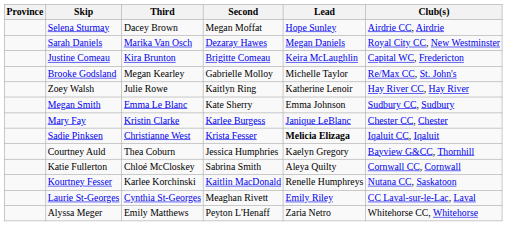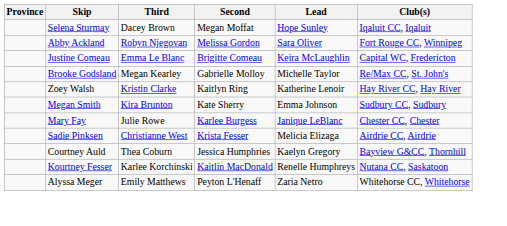 <table class="wikitable">
 <tr>
 <th>Province</th>
 <th>Skip</th>
 <th>Third</th>
 <th>Second</th>
 <th>Lead</th>
 <th>Club(s)</th>
 </tr>
 <tr>
 <td></td>
 <td><a href='#'>Selena Sturmay</a></td>
 <td>Dacey Brown</td>
 <td>Megan Moffat</td>
 <td><a href='#'>Hope Sunley</a></td>
-<td><a href='#'>Airdrie CC</a>, <a href='#'>Airdrie</a></td>
+<td><a href='#'>Iqaluit CC</a>, <a href='#'>Iqaluit</a></td>
 </tr>
 <tr>
 <td></td>
-<td><a href='#'>Sarah Daniels</a></td>
-<td><a href='#'>Marika Van Osch</a></td>
-<td><a href='#'>Dezaray Hawes</a></td>
-<td><a href='#'>Megan Daniels</a></td>
-<td><a href='#'>Royal City CC</a>, <a href='#'>New Westminster</a></td>
+<td><a href='#'>Abby Ackland</a></td>
+<td><a href='#'>Robyn Njegovan</a></td>
+<td><a href='#'>Melissa Gordon</a></td>
+<td><a href='#'>Sara Oliver</a></td>
+<td><a href='#'>Fort Rouge CC</a>, <a href='#'>Winnipeg</a></td>
 </tr>
 <tr>
 <td></td>
 <td><a href='#'>Justine Comeau</a></td>
-<td><a href='#'>Kira Brunton</a></td>
+<td><a href='#'>Emma Le Blanc</a></td>
 <td><a href='#'>Brigitte Comeau</a></td>
 <td><a href='#'>Keira McLaughlin</a></td>
 <td><a href='#'>Capital WC</a>, <a href='#'>Fredericton</a></td>
 </tr>
 <tr>
 <td></td>
 <td><a href='#'>Brooke Godsland</a></td>
 <td>Megan Kearley</td>
 <td>Gabrielle Molloy</td>
 <td>Michelle Taylor</td>
 <td><a href='#'>Re/Max CC</a>, <a href='#'>St. John's</a></td>
 </tr>
 <tr>
 <td></td>
 <td>Zoey Walsh</td>
-<td>Julie Rowe</td>
+<td><a href='#'>Kristin Clarke</a></td>
 <td>Kaitlyn Ring</td>
 <td>Katherine Lenoir</td>
 <td><a href='#'>Hay River CC</a>, <a href='#'>Hay River</a></td>
 </tr>
 <tr>
 <td></td>
 <td><a href='#'>Megan Smith</a></td>
-<td><a href='#'>Emma Le Blanc</a></td>
+<td><a href='#'>Kira Brunton</a></td>
 <td>Kate Sherry</td>
 <td>Emma Johnson</td>
 <td><a href='#'>Sudbury CC</a>, <a href='#'>Sudbury</a></td>
 </tr>
 <tr>
 <td></td>
 <td><a href='#'>Mary Fay</a></td>
-<td><a href='#'>Kristin Clarke</a></td>
+<td>Julie Rowe</td>
 <td><a href='#'>Karlee Burgess</a></td>
 <td><a href='#'>Janique LeBlanc</a></td>
 <td><a href='#'>Chester CC</a>, <a href='#'>Chester</a></td>
 </tr>
 <tr>
 <td></td>
 <td><a href='#'>Sadie Pinksen</a></td>
 <td><a href='#'>Christianne West</a></td>
 <td><a href='#'>Krista Fesser</a></td>
-<td><strong>Melicia Elizaga</strong></td>
-<td><a href='#'>Iqaluit CC</a>, <a href='#'>Iqaluit</a></td>
+<td>Melicia Elizaga</td>
+<td><a href='#'>Airdrie CC</a>, <a href='#'>Airdrie</a></td>
 </tr>
 <tr>
 <td></td>
 <td>Courtney Auld</td>
 <td>Thea Coburn</td>
 <td>Jessica Humphries</td>
 <td>Kaelyn Gregory</td>
 <td><a href='#'>Bayview G&CC</a>, <a href='#'>Thornhill</a></td>
 </tr>
 <tr>
 <td></td>
-<td>Katie Fullerton</td>
-<td>Chloé McCloskey</td>
-<td>Sabrina Smith</td>
-<td>Aleya Quilty</td>
-<td><a href='#'>Cornwall CC</a>, <a href='#'>Cornwall</a></td>
-</tr>
-<tr>
-<td></td>
 <td><a href='#'>Kourtney Fesser</a></td>
 <td>Karlee Korchinski</td>
 <td><a href='#'>Kaitlin MacDonald</a></td>
 <td>Renelle Humphreys</td>
 <td><a href='#'>Nutana CC</a>, <a href='#'>Saskatoon</a></td>
-</tr>
-<tr>
-<td></td>
-<td><a href='#'>Laurie St-Georges</a></td>
-<td><a href='#'>Cynthia St-Georges</a></td>
-<td>Meaghan Rivett</td>
-<td><a href='#'>Emily Riley</a></td>
-<td><a href='#'>CC Laval-sur-le-Lac</a>, <a href='#'>Laval</a></td>
 </tr>
 <tr>
 <td></td>
 <td>Alyssa Meger</td>
 <td>Emily Matthews</td>
 <td>Peyton L'Henaff</td>
 <td>Zaria Netro</td>
 <td>Whitehorse CC, <a href='#'>Whitehorse</a></td>
 </tr>
 </table>
